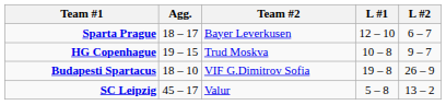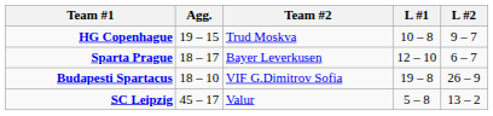 <table class=wikitable style="text-align:center">
 <tr>
 <th width=200>Team #1</th>
 <th width=50>Agg.</th>
 <th width=200>Team #2</th>
 <th width=50>L #1</th>
 <th width=50>L #2</th>
 </tr>
 <tr>
+<td align=right><strong><a href='#'>HG Copenhague</a></strong> </td>
+<td align=center>19 – 15</td>
+<td align=left> <a href='#'>Trud Moskva</a></td>
+<td align=center>10 – 8</td>
+<td align=center>9 – 7</td>
+</tr>
+<tr>
 <td align=right><strong><a href='#'>Sparta Prague</a></strong> </td>
 <td align=center>18 – 17</td>
 <td align=left> <a href='#'>Bayer Leverkusen</a></td>
 <td align=center>12 – 10</td>
 <td align=center>6 – 7</td>
-</tr>
-<tr>
-<td align=right><strong><a href='#'>HG Copenhague</a></strong> </td>
-<td align=center>19 – 15</td>
-<td align=left> <a href='#'>Trud Moskva</a></td>
-<td align=center>10 – 8</td>
-<td align=center>9 – 7</td>
 </tr>
 <tr>
 <td align=right><strong><a href='#'>Budapesti Spartacus</a></strong> </td>
 <td align=center>18 – 10</td>
 <td align=left> <a href='#'>VIF G.Dimitrov Sofia</a></td>
 <td align=center>19 – 8</td>
 <td align=center>26 – 9</td>
 </tr>
 <tr>
 <td align=right><strong><a href='#'>SC Leipzig</a></strong> </td>
 <td align=center>45 – 17</td>
 <td align=left> <a href='#'>Valur</a></td>
 <td align=center>5 – 8</td>
 <td align=center>13 – 2</td>
 </tr>
 </table>
